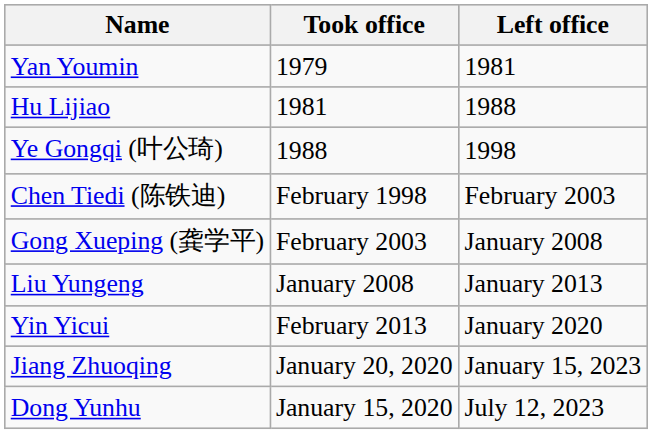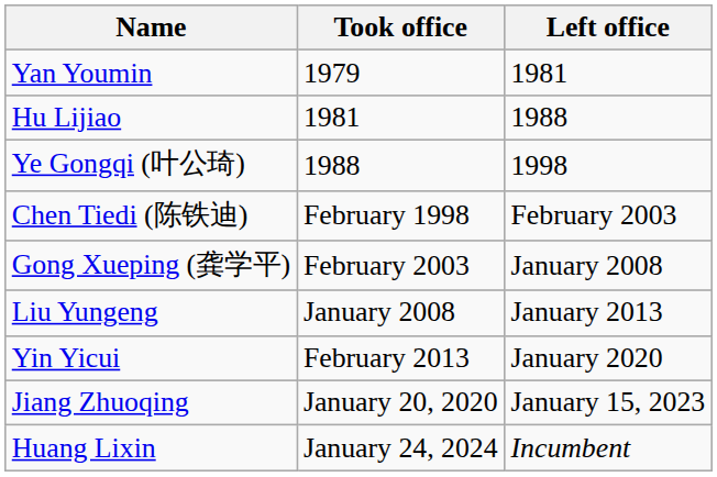 <table class="wikitable">
 <tr>
 <th>Name</th>
 <th><strong>Took office</strong></th>
 <th>Left office</th>
 </tr>
 <tr>
 <td><a href='#'>Yan Youmin</a></td>
 <td>1979</td>
 <td>1981</td>
 </tr>
 <tr>
 <td><a href='#'>Hu Lijiao</a></td>
 <td>1981</td>
 <td>1988</td>
 </tr>
 <tr>
 <td><a href='#'>Ye Gongqi</a> (叶公琦)</td>
 <td>1988</td>
 <td>1998</td>
 </tr>
 <tr>
 <td><a href='#'>Chen Tiedi</a> (陈铁迪)</td>
 <td>February 1998</td>
 <td>February 2003</td>
 </tr>
 <tr>
 <td><a href='#'>Gong Xueping</a> (龚学平)</td>
 <td>February 2003</td>
 <td>January 2008</td>
 </tr>
 <tr>
 <td><a href='#'>Liu Yungeng</a></td>
 <td>January 2008</td>
 <td>January 2013</td>
 </tr>
 <tr>
 <td><a href='#'>Yin Yicui</a></td>
 <td>February 2013</td>
 <td>January 2020</td>
 </tr>
 <tr>
 <td><a href='#'>Jiang Zhuoqing</a></td>
 <td>January 20, 2020</td>
 <td>January 15, 2023</td>
 </tr>
 <tr>
-<td><a href='#'>Dong Yunhu</a></td>
-<td>January 15, 2020</td>
-<td>July 12, 2023</td>
+<td><a href='#'>Huang Lixin</a></td>
+<td>January 24, 2024</td>
+<td><em>Incumbent</em></td>
 </tr>
 </table>
